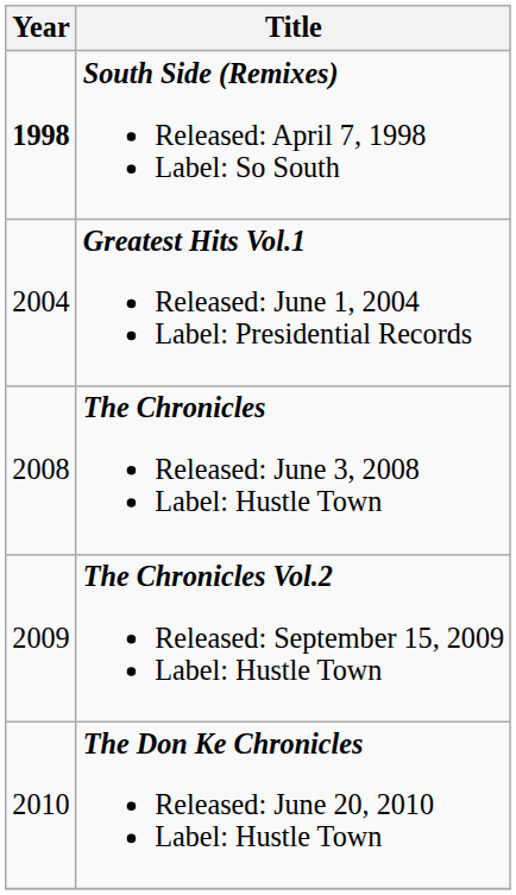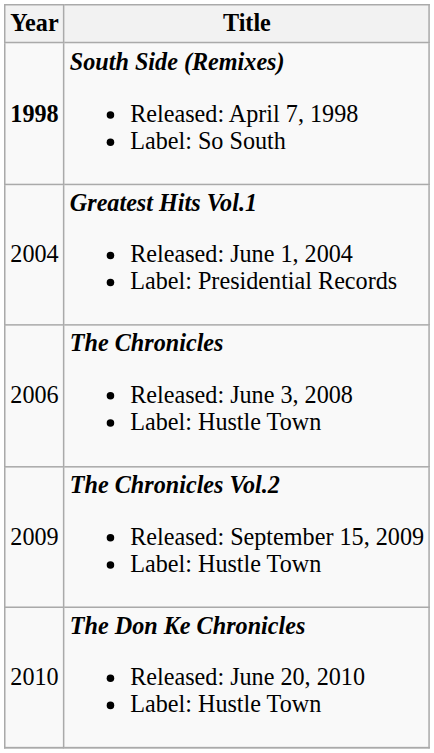 <table class="wikitable">
 <tr>
 <th rowspan="1">Year</th>
 <th rowspan="1">Title</th>
 </tr>
 <tr>
 <td><strong>1998</strong></td>
 <td><strong><em>South Side (Remixes)</em></strong><br><ul><li>Released: April 7, 1998</li><li>Label: So South</li></ul></td>
 </tr>
 <tr>
 <td>2004</td>
 <td><strong><em>Greatest Hits Vol.1</em></strong><br><ul><li>Released: June 1, 2004</li><li>Label: Presidential Records</li></ul></td>
 </tr>
 <tr>
-<td>2008</td>
+<td>2006</td>
 <td><strong><em>The Chronicles</em></strong><br><ul><li>Released: June 3, 2008</li><li>Label: Hustle Town</li></ul></td>
 </tr>
 <tr>
 <td>2009</td>
 <td><strong><em>The Chronicles Vol.2</em></strong><br><ul><li>Released: September 15, 2009</li><li>Label: Hustle Town</li></ul></td>
 </tr>
 <tr>
 <td>2010</td>
 <td><strong><em>The Don Ke Chronicles</em></strong><br><ul><li>Released: June 20, 2010</li><li>Label: Hustle Town</li></ul></td>
 </tr>
 <tr>
 </tr>
 </table>
